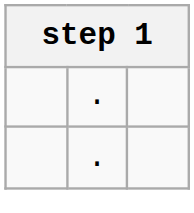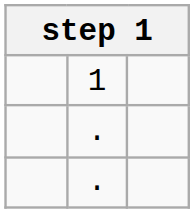 <table class="wikitable" style="margin:0.5em auto;text-align:center;width:6em;height:6em;table-layout:fixed;">
 <tr>
 <th colspan="3">step 1</th>
+</tr>
+<tr>
+<td></td>
+<td>1</td>
+<td></td>
 </tr>
 <tr>
 <td></td>
 <td>.</td>
 <td></td>
 </tr>
 <tr>
 <td></td>
 <td>.</td>
 <td></td>
 </tr>
 </table>
